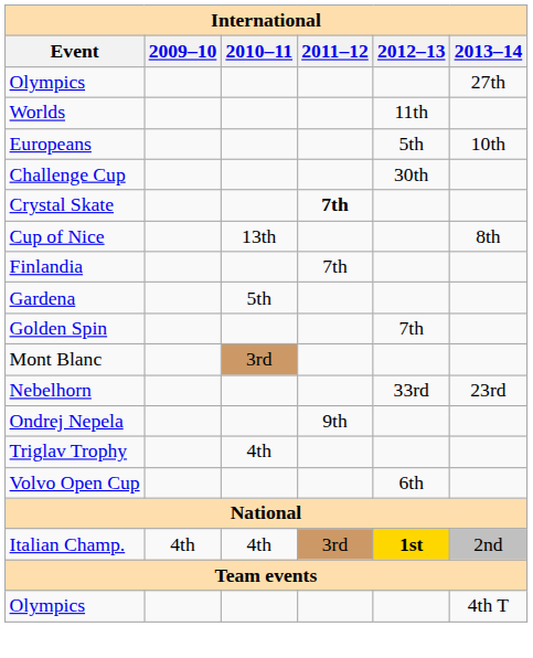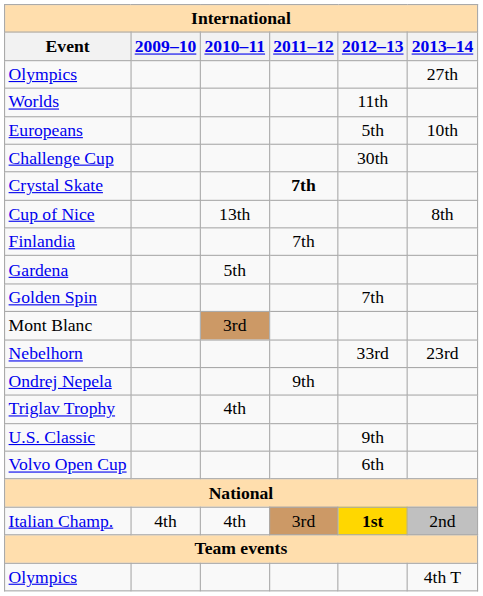 <table class="wikitable" style="text-align:center">
 <tr>
 <th style="background-color: #ffdead; " colspan=6 align=center><strong>International</strong></th>
 </tr>
 <tr>
 <th>Event</th>
 <th><a href='#'>2009–10</a></th>
 <th><a href='#'>2010–11</a></th>
 <th><a href='#'>2011–12</a></th>
 <th><a href='#'>2012–13</a></th>
 <th><a href='#'>2013–14</a></th>
 </tr>
 <tr>
 <td align=left><a href='#'>Olympics</a></td>
 <td></td>
 <td></td>
 <td></td>
 <td></td>
 <td>27th</td>
 </tr>
 <tr>
 <td align=left><a href='#'>Worlds</a></td>
 <td></td>
 <td></td>
 <td></td>
 <td>11th</td>
 <td></td>
 </tr>
 <tr>
 <td align=left><a href='#'>Europeans</a></td>
 <td></td>
 <td></td>
 <td></td>
 <td>5th</td>
 <td>10th</td>
 </tr>
 <tr>
 <td align=left><a href='#'>Challenge Cup</a></td>
 <td></td>
 <td></td>
 <td></td>
 <td>30th</td>
 <td></td>
 </tr>
 <tr>
 <td align=left><a href='#'>Crystal Skate</a></td>
 <td></td>
 <td></td>
 <td><strong>7th</strong></td>
 <td></td>
 <td></td>
 </tr>
 <tr>
 <td align=left><a href='#'>Cup of Nice</a></td>
 <td></td>
 <td>13th</td>
 <td></td>
 <td></td>
 <td>8th</td>
 </tr>
 <tr>
 <td align=left><a href='#'>Finlandia</a></td>
 <td></td>
 <td></td>
 <td>7th</td>
 <td></td>
 <td></td>
 </tr>
 <tr>
 <td align=left><a href='#'>Gardena</a></td>
 <td></td>
 <td>5th</td>
 <td></td>
 <td></td>
 <td></td>
 </tr>
 <tr>
 <td align=left><a href='#'>Golden Spin</a></td>
 <td></td>
 <td></td>
 <td></td>
 <td>7th</td>
 <td></td>
 </tr>
 <tr>
 <td align=left>Mont Blanc</td>
 <td></td>
 <td bgcolor=cc9966>3rd</td>
 <td></td>
 <td></td>
 <td></td>
 </tr>
 <tr>
 <td align=left><a href='#'>Nebelhorn</a></td>
 <td></td>
 <td></td>
 <td></td>
 <td>33rd</td>
 <td>23rd</td>
 </tr>
 <tr>
 <td align=left><a href='#'>Ondrej Nepela</a></td>
 <td></td>
 <td></td>
 <td>9th</td>
 <td></td>
 <td></td>
 </tr>
 <tr>
 <td align=left><a href='#'>Triglav Trophy</a></td>
 <td></td>
 <td>4th</td>
 <td></td>
 <td></td>
 <td></td>
 </tr>
 <tr>
+<td align=left><a href='#'>U.S. Classic</a></td>
+<td></td>
+<td></td>
+<td></td>
+<td>9th</td>
+<td></td>
+</tr>
+<tr>
 <td align=left><a href='#'>Volvo Open Cup</a></td>
 <td></td>
 <td></td>
 <td></td>
 <td>6th</td>
 <td></td>
 </tr>
 <tr>
 <th style="background-color: #ffdead; " colspan=6 align=center><strong>National</strong></th>
 </tr>
 <tr>
 <td align=left><a href='#'>Italian Champ.</a></td>
 <td>4th</td>
 <td>4th</td>
 <td bgcolor=cc9966>3rd</td>
 <td bgcolor=gold><strong>1st</strong></td>
 <td bgcolor=silver>2nd</td>
 </tr>
 <tr>
 <th style="background-color: #ffdead; " colspan=6 align=center><strong>Team events</strong></th>
 </tr>
 <tr>
 <td align=left><a href='#'>Olympics</a></td>
 <td></td>
 <td></td>
 <td></td>
 <td></td>
 <td>4th T</td>
 </tr>
 </table>
